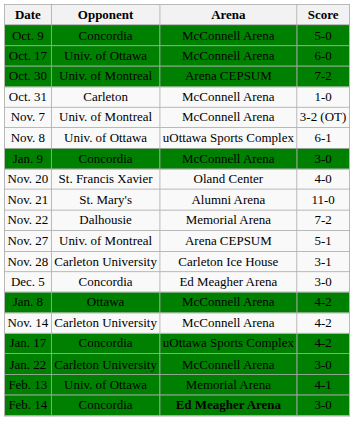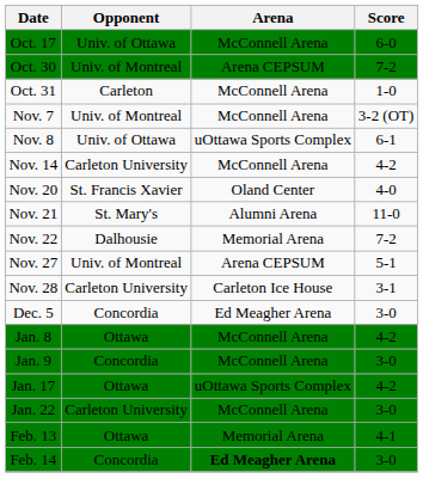 <table class="wikitable">
 <tr>
 <th>Date</th>
 <th>Opponent</th>
 <th>Arena</th>
 <th>Score</th>
-</tr>
-<tr align="center" bgcolor="green">
-<td>Oct. 9</td>
-<td>Concordia</td>
-<td>McConnell Arena</td>
-<td>5-0</td>
 </tr>
 <tr align="center" bgcolor="green">
 <td>Oct. 17</td>
 <td>Univ. of Ottawa</td>
 <td>McConnell Arena</td>
 <td>6-0</td>
 </tr>
 <tr align="center" bgcolor="green">
 <td>Oct. 30</td>
 <td>Univ. of Montreal</td>
 <td>Arena CEPSUM</td>
 <td>7-2</td>
 </tr>
 <tr align="center" bgcolor="">
 <td>Oct. 31</td>
 <td>Carleton</td>
 <td>McConnell Arena</td>
 <td>1-0</td>
 </tr>
 <tr align="center" bgcolor="">
 <td>Nov. 7</td>
 <td>Univ. of Montreal</td>
 <td>McConnell Arena</td>
 <td>3-2 (OT)</td>
 </tr>
 <tr align="center" bgcolor="">
 <td>Nov. 8</td>
 <td>Univ. of Ottawa</td>
 <td>uOttawa Sports Complex</td>
 <td>6-1</td>
 </tr>
-<tr align="center" bgcolor="green">
-<td>Jan. 9</td>
-<td>Concordia</td>
+<tr align="center" bgcolor="">
+<td>Nov. 14</td>
+<td>Carleton University</td>
 <td>McConnell Arena</td>
-<td>3-0</td>
+<td>4-2</td>
 </tr>
 <tr align="center" bgcolor="">
 <td>Nov. 20</td>
 <td>St. Francis Xavier</td>
 <td>Oland Center</td>
 <td>4-0</td>
 </tr>
 <tr align="center" bgcolor="">
 <td>Nov. 21</td>
 <td>St. Mary's</td>
 <td>Alumni Arena</td>
 <td>11-0</td>
 </tr>
 <tr align="center" bgcolor="">
 <td>Nov. 22</td>
 <td>Dalhousie</td>
 <td>Memorial Arena</td>
 <td>7-2</td>
 </tr>
 <tr align="center" bgcolor="">
 <td>Nov. 27</td>
 <td>Univ. of Montreal</td>
 <td>Arena CEPSUM</td>
 <td>5-1</td>
 </tr>
 <tr align="center" bgcolor="">
 <td>Nov. 28</td>
 <td>Carleton University</td>
 <td>Carleton Ice House</td>
 <td>3-1</td>
 </tr>
 <tr align="center" bgcolor="">
 <td>Dec. 5</td>
 <td>Concordia</td>
 <td>Ed Meagher Arena</td>
 <td>3-0</td>
 </tr>
 <tr align="center" bgcolor="green">
 <td>Jan. 8</td>
 <td>Ottawa</td>
 <td>McConnell Arena</td>
 <td>4-2</td>
 </tr>
-<tr align="center" bgcolor="">
-<td>Nov. 14</td>
-<td>Carleton University</td>
+<tr align="center" bgcolor="green">
+<td>Jan. 9</td>
+<td>Concordia</td>
 <td>McConnell Arena</td>
-<td>4-2</td>
+<td>3-0</td>
 </tr>
 <tr align="center" bgcolor="green">
 <td>Jan. 17</td>
-<td>Concordia</td>
+<td>Ottawa</td>
 <td>uOttawa Sports Complex</td>
 <td>4-2</td>
 </tr>
 <tr align="center" bgcolor="green">
 <td>Jan. 22</td>
 <td>Carleton University</td>
 <td>McConnell Arena</td>
 <td>3-0</td>
 </tr>
 <tr align="center" bgcolor="green">
 <td>Feb. 13</td>
-<td>Univ. of Ottawa</td>
+<td>Ottawa</td>
 <td>Memorial Arena</td>
 <td>4-1</td>
 </tr>
 <tr align="center" bgcolor="green">
 <td>Feb. 14</td>
 <td>Concordia</td>
 <td><strong>Ed Meagher Arena</strong></td>
 <td>3-0</td>
 </tr>
 <tr align="center" bgcolor="">
 </tr>
 </table>
